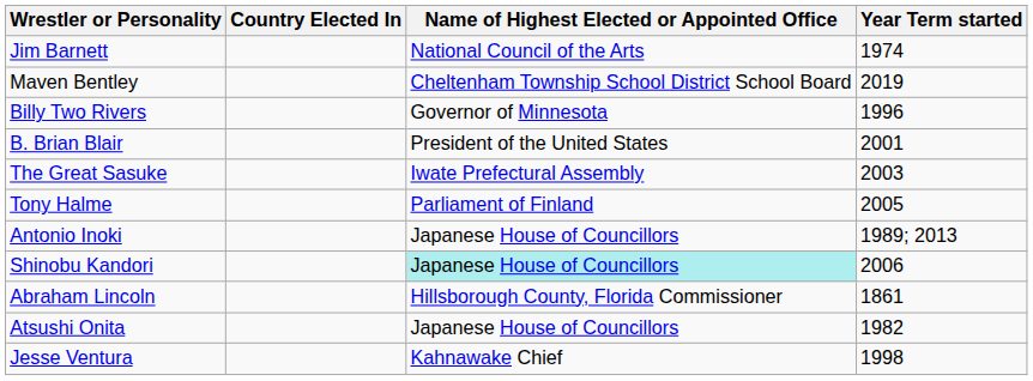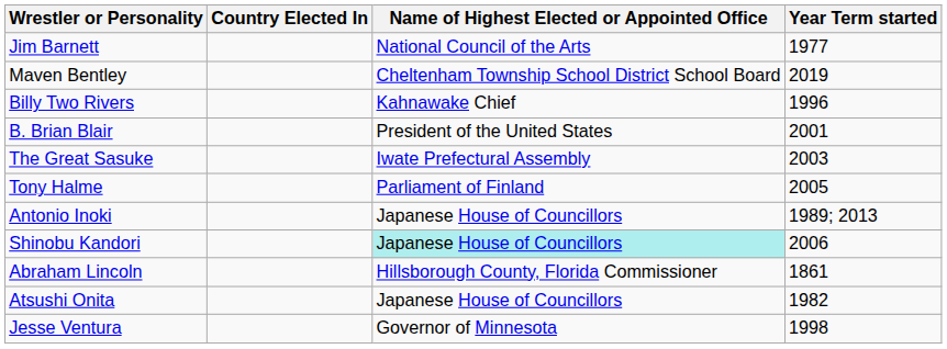 <table class="wikitable">
 <tr>
 <th>Wrestler or Personality</th>
 <th>Country Elected In</th>
 <th>Name of Highest Elected or Appointed Office</th>
 <th>Year Term  started</th>
 </tr>
 <tr>
 <td><a href='#'>Jim Barnett</a></td>
 <td></td>
 <td><a href='#'>National Council of the Arts</a></td>
-<td>1974</td>
+<td>1977</td>
 </tr>
 <tr>
 <td>Maven Bentley</td>
 <td></td>
 <td><a href='#'>Cheltenham Township School District</a> School Board</td>
 <td>2019</td>
 </tr>
 <tr>
 <td><a href='#'>Billy Two Rivers</a></td>
 <td></td>
-<td>Governor of <a href='#'>Minnesota</a></td>
+<td><a href='#'>Kahnawake</a> Chief</td>
 <td>1996</td>
 </tr>
 <tr>
 <td><a href='#'>B. Brian Blair</a></td>
 <td></td>
 <td>President of the United States</td>
 <td>2001</td>
 </tr>
 <tr>
 <td><a href='#'>The Great Sasuke</a></td>
 <td></td>
 <td><a href='#'>Iwate Prefectural Assembly</a></td>
 <td>2003</td>
 </tr>
 <tr>
 <td><a href='#'>Tony Halme</a></td>
 <td></td>
 <td><a href='#'>Parliament of Finland</a></td>
 <td>2005</td>
 </tr>
 <tr>
 <td><a href='#'>Antonio Inoki</a></td>
 <td></td>
 <td>Japanese <a href='#'>House of Councillors</a></td>
 <td>1989; 2013</td>
 </tr>
 <tr>
 <td><a href='#'>Shinobu Kandori</a></td>
 <td></td>
 <td style="background: paleturquoise;">Japanese <a href='#'>House of Councillors</a></td>
 <td>2006</td>
 </tr>
 <tr>
 <td><a href='#'>Abraham Lincoln</a></td>
 <td></td>
 <td><a href='#'>Hillsborough County, Florida</a> Commissioner</td>
 <td>1861</td>
 </tr>
 <tr>
 <td><a href='#'>Atsushi Onita</a></td>
 <td></td>
 <td>Japanese <a href='#'>House of Councillors</a></td>
 <td>1982</td>
 </tr>
 <tr>
 <td><a href='#'>Jesse Ventura</a></td>
 <td></td>
-<td><a href='#'>Kahnawake</a> Chief</td>
+<td>Governor of <a href='#'>Minnesota</a></td>
 <td>1998</td>
 </tr>
 </table>
